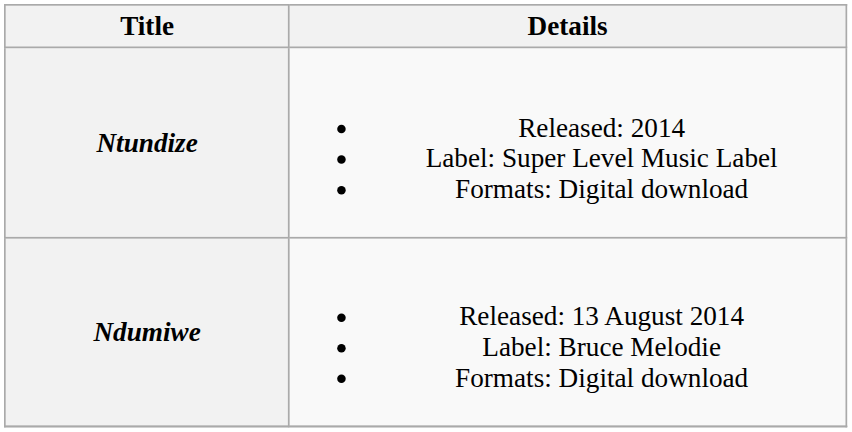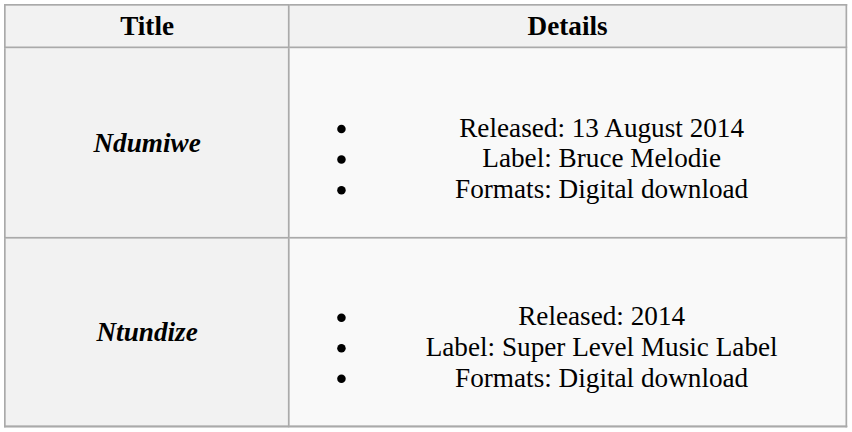 <table class="wikitable plainrowheaders" style="text-align:center">
 <tr>
 <th scope="col" style="width:10em">Title</th>
 <th scope="col" style="width:20em">Details</th>
 </tr>
 <tr>
+<th scope="row"><em>Ndumiwe</em></th>
+<td><br><ul><li>Released: 13 August 2014</li><li>Label: Bruce Melodie</li><li>Formats: Digital download</li></ul></td>
+</tr>
+<tr>
 <th scope="row"><em>Ntundize</em></th>
 <td><br><ul><li>Released: 2014</li><li>Label: Super Level Music Label</li><li>Formats: Digital download</li></ul></td>
 </tr>
 <tr>
-<th scope="row"><em>Ndumiwe</em></th>
-<td><br><ul><li>Released: 13 August 2014</li><li>Label: Bruce Melodie</li><li>Formats: Digital download</li></ul></td>
-</tr>
-<tr>
 </tr>
 </table>
